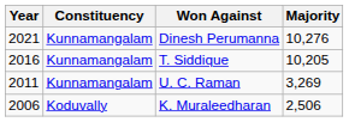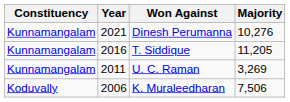 <table class="wikitable sortable mw-collapsible">
 <tr>
+<th>Constituency</th>
 <th>Year</th>
-<th>Constituency</th>
 <th>Won Against</th>
 <th>Majority</th>
 </tr>
 <tr>
+<td><a href='#'>Kunnamangalam</a></td>
 <td>2021</td>
-<td><a href='#'>Kunnamangalam</a></td>
 <td><a href='#'>Dinesh Perumanna</a></td>
 <td>10,276</td>
 </tr>
 <tr>
+<td><a href='#'>Kunnamangalam</a></td>
 <td>2016</td>
-<td><a href='#'>Kunnamangalam</a></td>
 <td><a href='#'>T. Siddique</a></td>
-<td>10,205</td>
+<td>11,205</td>
 </tr>
 <tr>
+<td><a href='#'>Kunnamangalam</a></td>
 <td>2011</td>
-<td><a href='#'>Kunnamangalam</a></td>
 <td><a href='#'>U. C. Raman</a></td>
 <td>3,269</td>
 </tr>
 <tr>
+<td><a href='#'>Koduvally</a></td>
 <td>2006</td>
-<td><a href='#'>Koduvally</a></td>
 <td><a href='#'>K. Muraleedharan</a></td>
-<td>2,506</td>
+<td>7,506</td>
 </tr>
 </table>
